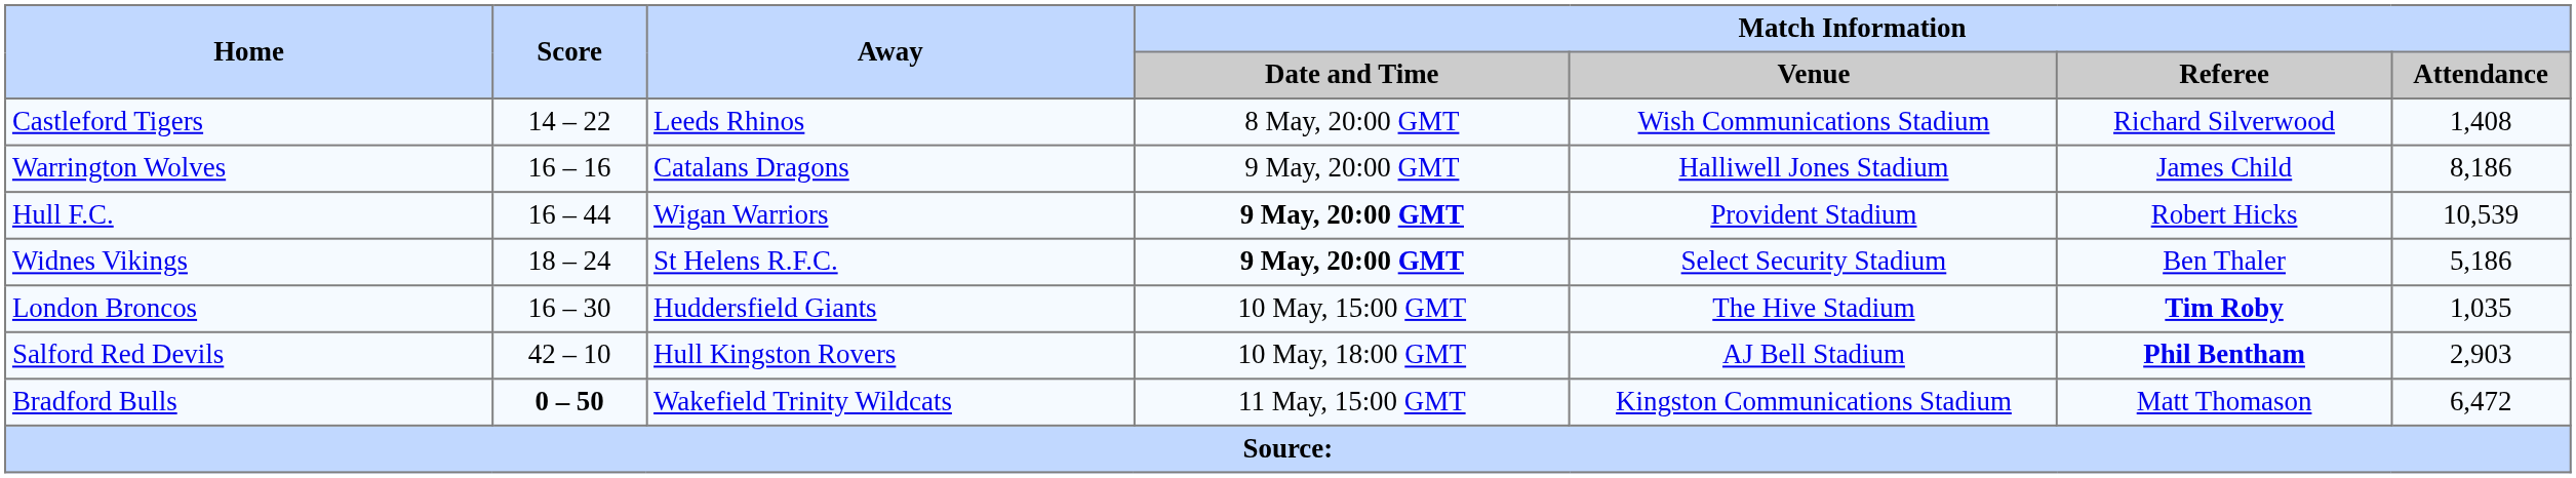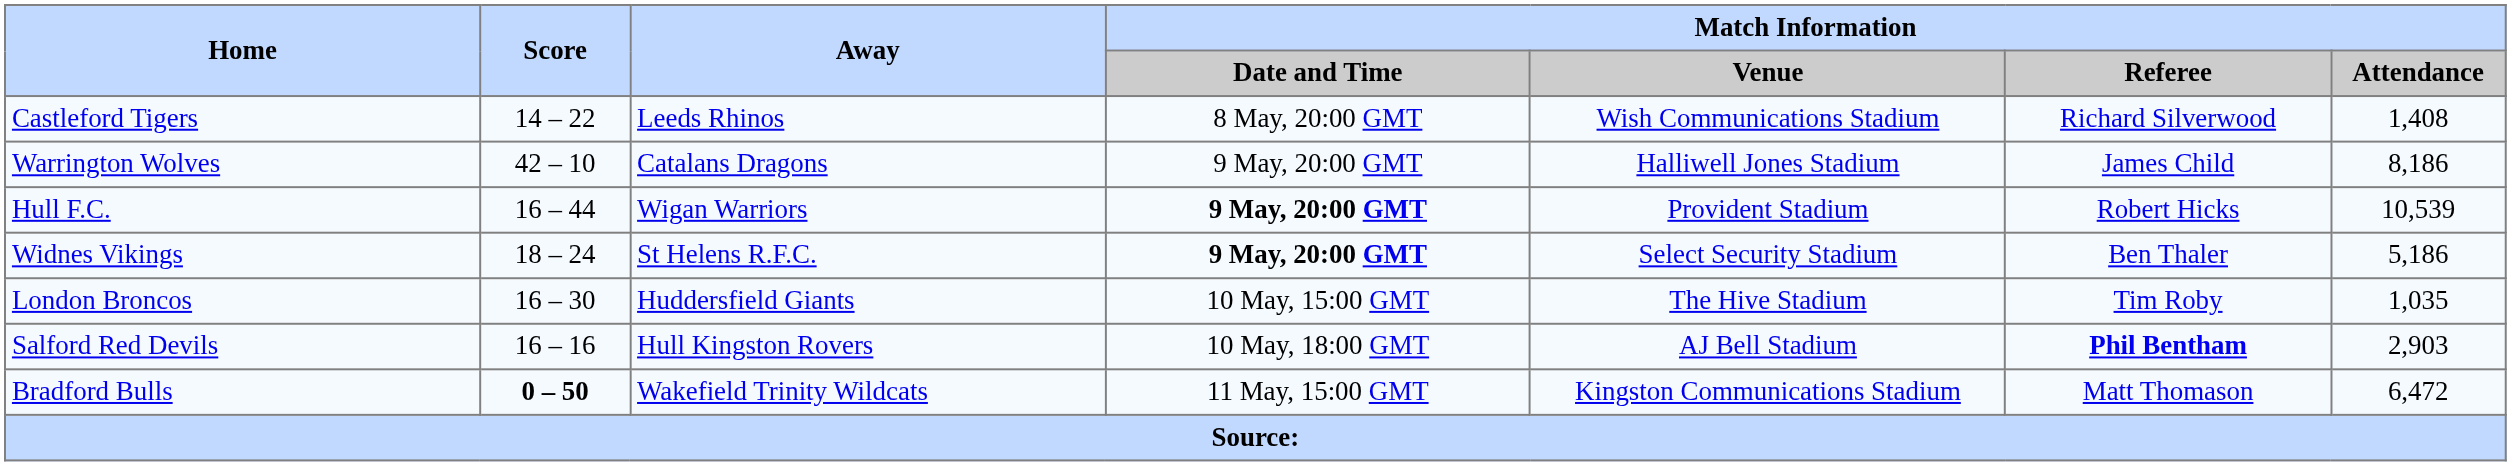 <table border="1" cellpadding="3" cellspacing="0" style="border-collapse:collapse; font-size:85%; text-align:center; width:100%">
 <tr style="background:#c1d8ff;">
 <th rowspan="2" style="width:19%;">Home</th>
 <th rowspan="2" style="width:6%;">Score</th>
 <th rowspan="2" style="width:19%;">Away</th>
 <th colspan=6>Match Information</th>
 </tr>
 <tr style="background:#ccc;">
 <th width=17%>Date and Time</th>
 <th width=19%>Venue</th>
 <th width=13%>Referee</th>
 <th width=7%>Attendance</th>
 </tr>
 <tr style="background:#f5faff;">
 <td align=left> <a href='#'>Castleford Tigers</a></td>
 <td>14 – 22 </td>
 <td align=left> <a href='#'>Leeds Rhinos</a></td>
 <td>8 May, 20:00 <a href='#'>GMT</a></td>
 <td><a href='#'>Wish Communications Stadium</a></td>
 <td><a href='#'>Richard Silverwood</a></td>
 <td>1,408</td>
 </tr>
 <tr style="background:#f5faff;">
 <td align=left> <a href='#'>Warrington Wolves</a></td>
-<td>16 – 16 </td>
+<td>42 – 10 </td>
 <td align=left> <a href='#'>Catalans Dragons</a></td>
 <td>9 May, 20:00 <a href='#'>GMT</a></td>
 <td><a href='#'>Halliwell Jones Stadium</a></td>
 <td><a href='#'>James Child</a></td>
 <td>8,186</td>
 </tr>
 <tr style="background:#f5faff;">
 <td align=left> <a href='#'>Hull F.C.</a></td>
 <td>16 – 44 </td>
 <td align=left> <a href='#'>Wigan Warriors</a></td>
 <td><strong>9 May, 20:00 <a href='#'>GMT</a></strong></td>
 <td><a href='#'>Provident Stadium</a></td>
 <td><a href='#'>Robert Hicks</a></td>
 <td>10,539</td>
 </tr>
 <tr style="background:#f5faff;">
 <td align=left> <a href='#'>Widnes Vikings</a></td>
 <td>18 – 24 </td>
 <td align=left> <a href='#'>St Helens R.F.C.</a></td>
 <td><strong>9 May, 20:00 <a href='#'>GMT</a></strong></td>
 <td><a href='#'>Select Security Stadium</a></td>
 <td><a href='#'>Ben Thaler</a></td>
 <td>5,186</td>
 </tr>
 <tr style="background:#f5faff;">
 <td align=left> <a href='#'>London Broncos</a></td>
 <td>16 – 30 </td>
 <td align=left> <a href='#'>Huddersfield Giants</a></td>
 <td>10 May, 15:00 <a href='#'>GMT</a></td>
 <td><a href='#'>The Hive Stadium</a></td>
-<td><strong><a href='#'>Tim Roby</a></strong></td>
+<td><a href='#'>Tim Roby</a></td>
 <td>1,035</td>
 </tr>
 <tr style="background:#f5faff;">
 <td align=left> <a href='#'>Salford Red Devils</a></td>
-<td>42 – 10 </td>
+<td>16 – 16 </td>
 <td align=left> <a href='#'>Hull Kingston Rovers</a></td>
 <td>10 May, 18:00 <a href='#'>GMT</a></td>
 <td><a href='#'>AJ Bell Stadium</a></td>
 <td><strong><a href='#'>Phil Bentham</a></strong></td>
 <td>2,903</td>
 </tr>
 <tr style="background:#f5faff;">
 <td align=left> <a href='#'>Bradford Bulls</a></td>
 <td><strong>0 – 50 </strong></td>
 <td align=left> <a href='#'>Wakefield Trinity Wildcats</a></td>
 <td>11 May, 15:00 <a href='#'>GMT</a></td>
 <td><a href='#'>Kingston Communications Stadium</a></td>
 <td><a href='#'>Matt Thomason</a></td>
 <td>6,472</td>
 </tr>
 <tr style="background:#c1d8ff;">
 <th colspan=12>Source:</th>
 </tr>
 </table>
